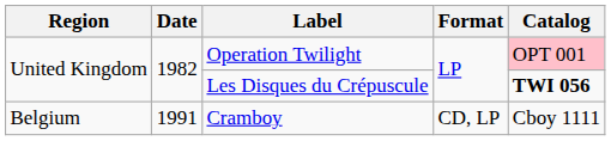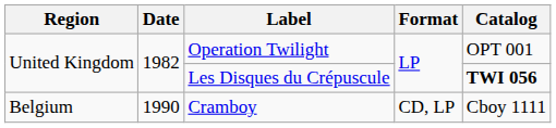 <table class="wikitable">
 <tr>
 <th>Region</th>
 <th>Date</th>
 <th>Label</th>
 <th>Format</th>
 <th>Catalog</th>
 </tr>
 <tr>
 <td rowspan="2">United Kingdom</td>
 <td rowspan="2">1982</td>
 <td><a href='#'>Operation Twilight</a></td>
 <td rowspan="2"><a href='#'>LP</a></td>
-<td style="background: pink;">OPT 001</td>
+<td>OPT 001</td>
 </tr>
 <tr>
 <td><a href='#'>Les Disques du Crépuscule</a></td>
 <td><strong>TWI 056</strong></td>
 </tr>
 <tr>
 <td>Belgium</td>
-<td>1991</td>
+<td>1990</td>
 <td><a href='#'>Cramboy</a></td>
 <td>CD, LP</td>
 <td>Cboy 1111</td>
 </tr>
 </table>
